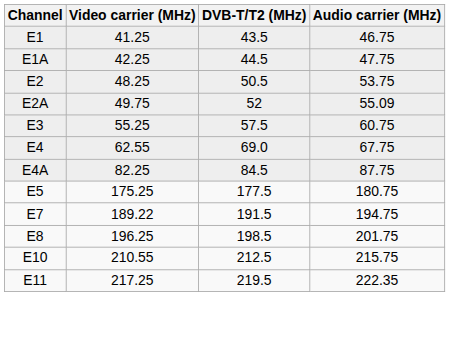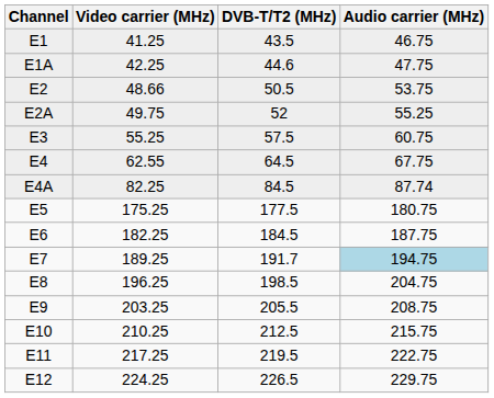 <table class="wikitable" style="text-align: center; border-collapse:collapse">
 <tr>
 <th>Channel</th>
 <th>Video carrier (MHz)</th>
 <th>DVB-T/T2 (MHz)</th>
 <th>Audio carrier (MHz)</th>
 </tr>
 <tr bgcolor=#EEEEEE>
 <td>E1</td>
 <td>41.25</td>
 <td>43.5</td>
 <td>46.75</td>
 </tr>
 <tr bgcolor=#EEEEEE>
 <td>E1A</td>
 <td>42.25</td>
-<td>44.5</td>
+<td>44.6</td>
 <td>47.75</td>
 </tr>
 <tr bgcolor=#EEEEEE>
 <td>E2</td>
-<td>48.25</td>
+<td>48.66</td>
 <td>50.5</td>
 <td>53.75</td>
 </tr>
 <tr bgcolor=#EEEEEE>
 <td>E2A</td>
 <td>49.75</td>
 <td>52</td>
-<td>55.09</td>
+<td>55.25</td>
 </tr>
 <tr bgcolor=#EEEEEE>
 <td>E3</td>
 <td>55.25</td>
 <td>57.5</td>
 <td>60.75</td>
 </tr>
 <tr bgcolor=#EEEEEE>
 <td>E4</td>
 <td>62.55</td>
-<td>69.0</td>
+<td>64.5</td>
 <td>67.75</td>
 </tr>
 <tr bgcolor=#EEEEEE>
 <td>E4A</td>
 <td>82.25</td>
 <td>84.5</td>
-<td>87.75</td>
+<td>87.74</td>
 </tr>
 <tr>
 <td>E5</td>
 <td>175.25</td>
 <td>177.5</td>
 <td>180.75</td>
 </tr>
 <tr>
+<td>E6</td>
+<td>182.25</td>
+<td>184.5</td>
+<td>187.75</td>
+</tr>
+<tr>
 <td>E7</td>
-<td>189.22</td>
-<td>191.5</td>
-<td>194.75</td>
+<td>189.25</td>
+<td>191.7</td>
+<td style="background: lightblue;">194.75</td>
 </tr>
 <tr>
 <td>E8</td>
 <td>196.25</td>
 <td>198.5</td>
-<td>201.75</td>
+<td>204.75</td>
+</tr>
+<tr>
+<td>E9</td>
+<td>203.25</td>
+<td>205.5</td>
+<td>208.75</td>
 </tr>
 <tr>
 <td>E10</td>
-<td>210.55</td>
+<td>210.25</td>
 <td>212.5</td>
 <td>215.75</td>
 </tr>
 <tr>
 <td>E11</td>
 <td>217.25</td>
 <td>219.5</td>
-<td>222.35</td>
+<td>222.75</td>
+</tr>
+<tr>
+<td>E12</td>
+<td>224.25</td>
+<td>226.5</td>
+<td>229.75</td>
 </tr>
 </table>
